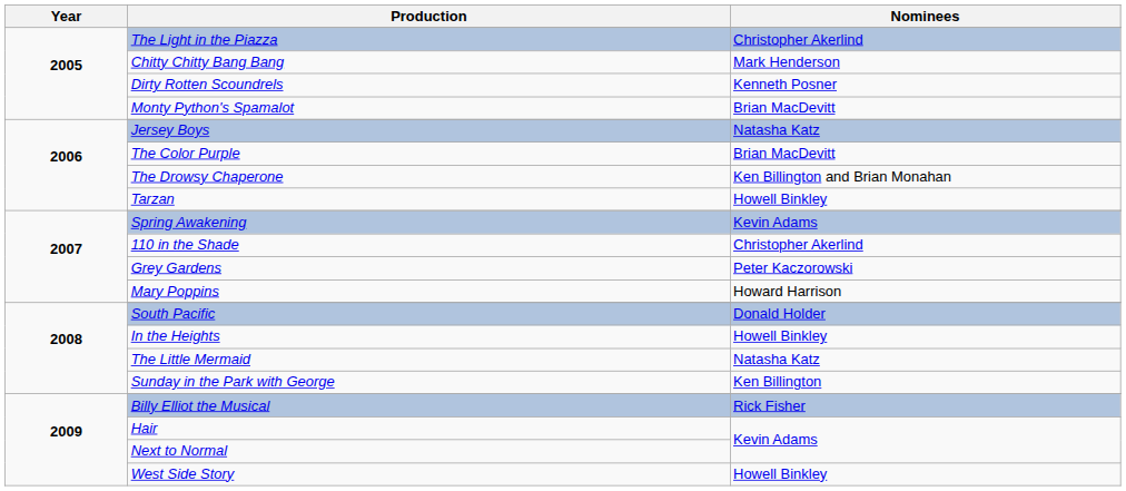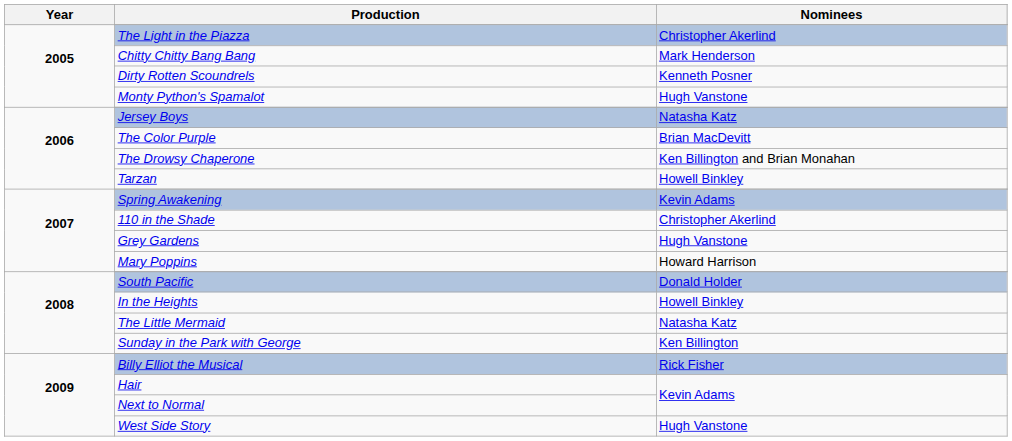 <table class="wikitable" style="width:98%;">
 <tr style="background:#bebebe;">
 <th style="width:11%;">Year</th>
 <th style="width:54%;">Production</th>
 <th style="width:35%;">Nominees</th>
 </tr>
 <tr>
 <td rowspan="5" align="center"><strong>2005</strong><br><br></td>
 </tr>
 <tr style="background:#B0C4DE">
 <td><em><a href='#'>The Light in the Piazza</a></em></td>
 <td><a href='#'>Christopher Akerlind</a></td>
 </tr>
 <tr>
 <td><em><a href='#'>Chitty Chitty Bang Bang</a></em></td>
 <td><a href='#'>Mark Henderson</a></td>
 </tr>
 <tr>
 <td><em><a href='#'>Dirty Rotten Scoundrels</a></em></td>
 <td><a href='#'>Kenneth Posner</a></td>
 </tr>
 <tr>
 <td><em><a href='#'>Monty Python's Spamalot</a></em></td>
-<td><a href='#'>Brian MacDevitt</a></td>
+<td><a href='#'>Hugh Vanstone</a></td>
 </tr>
 <tr>
 <td rowspan="5" align="center"><strong>2006</strong><br><br></td>
 </tr>
 <tr style="background:#B0C4DE">
 <td><em><a href='#'>Jersey Boys</a></em></td>
 <td><a href='#'>Natasha Katz</a></td>
 </tr>
 <tr>
 <td><em><a href='#'>The Color Purple</a></em></td>
 <td><a href='#'>Brian MacDevitt</a></td>
 </tr>
 <tr>
 <td><em><a href='#'>The Drowsy Chaperone</a></em></td>
 <td><a href='#'>Ken Billington</a> and Brian Monahan</td>
 </tr>
 <tr>
 <td><em><a href='#'>Tarzan</a></em></td>
 <td><a href='#'>Howell Binkley</a></td>
 </tr>
 <tr>
 <td rowspan="5" align="center"><strong>2007</strong><br><br></td>
 </tr>
 <tr style="background:#B0C4DE">
 <td><em><a href='#'>Spring Awakening</a></em></td>
 <td><a href='#'>Kevin Adams</a></td>
 </tr>
 <tr>
 <td><em><a href='#'>110 in the Shade</a></em></td>
 <td><a href='#'>Christopher Akerlind</a></td>
 </tr>
 <tr>
 <td><em><a href='#'>Grey Gardens</a></em></td>
-<td><a href='#'>Peter Kaczorowski</a></td>
+<td><a href='#'>Hugh Vanstone</a></td>
 </tr>
 <tr>
 <td><em><a href='#'>Mary Poppins</a></em></td>
 <td>Howard Harrison</td>
 </tr>
 <tr>
 <td rowspan="5" align="center"><strong>2008</strong><br><br></td>
 </tr>
 <tr style="background:#B0C4DE">
 <td><em><a href='#'>South Pacific</a></em></td>
 <td><a href='#'>Donald Holder</a></td>
 </tr>
 <tr>
 <td><em><a href='#'>In the Heights</a></em></td>
 <td><a href='#'>Howell Binkley</a></td>
 </tr>
 <tr>
 <td><em><a href='#'>The Little Mermaid</a></em></td>
 <td><a href='#'>Natasha Katz</a></td>
 </tr>
 <tr>
 <td><em><a href='#'>Sunday in the Park with George</a></em></td>
 <td><a href='#'>Ken Billington</a></td>
 </tr>
 <tr>
 <td rowspan="5" align="center"><strong>2009</strong><br><br></td>
 </tr>
 <tr style="background:#B0C4DE">
 <td><em><a href='#'>Billy Elliot the Musical</a></em></td>
 <td><a href='#'>Rick Fisher</a></td>
 </tr>
 <tr>
 <td><em><a href='#'>Hair</a></em></td>
 <td rowspan=2><a href='#'>Kevin Adams</a></td>
 </tr>
 <tr>
 <td><em><a href='#'>Next to Normal</a></em></td>
 </tr>
 <tr>
 <td><em><a href='#'>West Side Story</a></em></td>
-<td><a href='#'>Howell Binkley</a></td>
+<td><a href='#'>Hugh Vanstone</a></td>
 </tr>
 </table>
